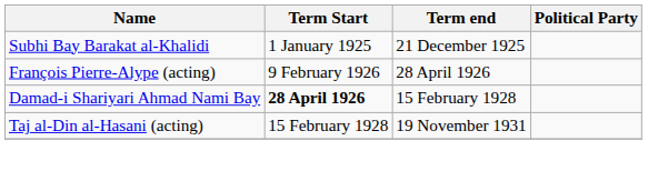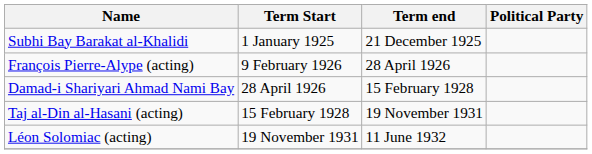 <table class="wikitable">
 <tr ->
 <th>Name</th>
 <th>Term Start</th>
 <th>Term end</th>
 <th>Political Party</th>
 </tr>
 <tr ->
 <td><a href='#'>Subhi Bay Barakat al-Khalidi</a></td>
 <td>1 January 1925</td>
 <td>21 December 1925</td>
 <td></td>
 </tr>
 <tr ->
 <td><a href='#'>François Pierre-Alype</a> (acting)</td>
 <td>9 February 1926</td>
 <td>28 April 1926</td>
 <td></td>
 </tr>
 <tr ->
 <td><a href='#'>Damad-i Shariyari Ahmad Nami Bay</a></td>
-<td><strong>28 April 1926</strong></td>
+<td>28 April 1926</td>
 <td>15 February 1928</td>
 <td></td>
 </tr>
 <tr ->
 <td><a href='#'>Taj al-Din al-Hasani</a> (acting)</td>
 <td>15 February 1928</td>
 <td>19 November 1931</td>
 <td></td>
 </tr>
 <tr ->
+<td><a href='#'>Léon Solomiac</a> (acting)</td>
+<td>19 November 1931</td>
+<td>11 June 1932</td>
+<td></td>
+</tr>
+<tr ->
 </tr>
 </table>
